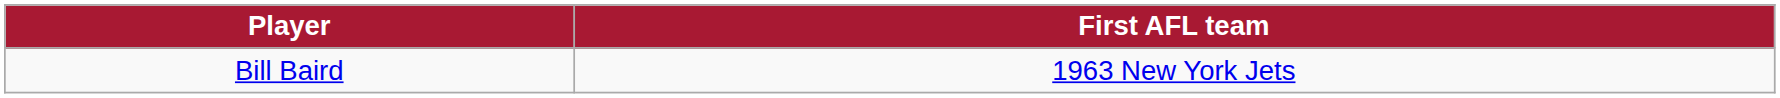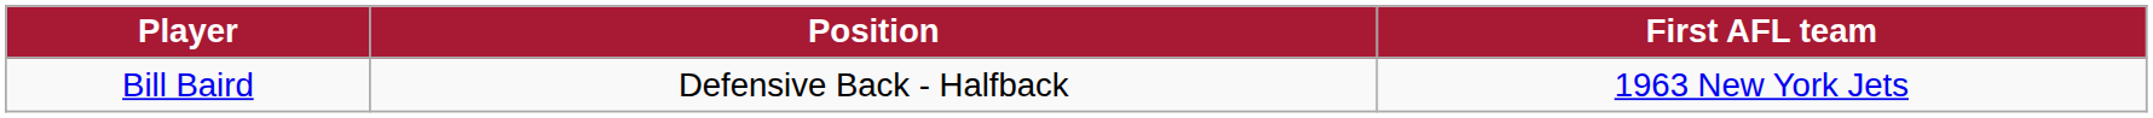 <table class="wikitable" width="65%">
 <tr align="center"  style="background:#A81933;color:#FFFFFF;">
 <td><strong>Player</strong></td>
+<td><strong>Position</strong></td>
 <td><strong>First AFL team</strong></td>
 </tr>
 <tr align="center" bgcolor="">
 <td><a href='#'>Bill Baird</a></td>
+<td>Defensive Back - Halfback</td>
 <td><a href='#'>1963 New York Jets</a></td>
 </tr>
 </table>
